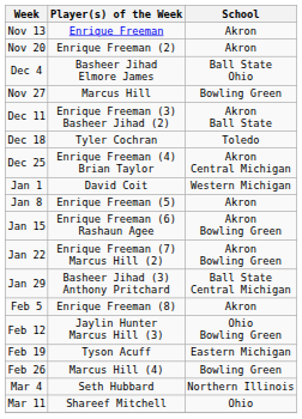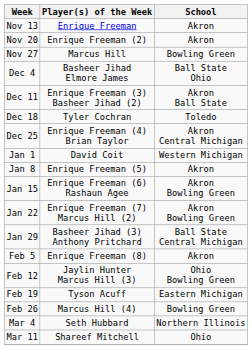 <table class=wikitable style="text-align:center">
 <tr>
 <th>Week</th>
 <th>Player(s) of the Week</th>
 <th>School</th>
 </tr>
 <tr>
 <td>Nov 13</td>
 <td><a href='#'>Enrique Freeman</a></td>
 <td>Akron</td>
 </tr>
 <tr>
 <td>Nov 20</td>
 <td>Enrique Freeman (2)</td>
 <td>Akron</td>
 </tr>
 <tr>
+<td>Nov 27</td>
+<td>Marcus Hill</td>
+<td>Bowling Green</td>
+</tr>
+<tr>
 <td>Dec 4</td>
 <td>Basheer Jihad<br>Elmore James</td>
 <td>Ball State<br>Ohio</td>
-</tr>
-<tr>
-<td>Nov 27</td>
-<td>Marcus Hill</td>
-<td>Bowling Green</td>
 </tr>
 <tr>
 <td>Dec 11</td>
 <td>Enrique Freeman (3)<br>Basheer Jihad (2)</td>
 <td>Akron<br>Ball State</td>
 </tr>
 <tr>
 <td>Dec 18</td>
 <td>Tyler Cochran</td>
 <td>Toledo</td>
 </tr>
 <tr>
 <td>Dec 25</td>
 <td>Enrique Freeman (4)<br>Brian Taylor</td>
 <td>Akron<br>Central Michigan</td>
 </tr>
 <tr>
 <td>Jan 1</td>
 <td>David Coit</td>
 <td>Western Michigan</td>
 </tr>
 <tr>
 <td>Jan 8</td>
 <td>Enrique Freeman (5)</td>
 <td>Akron</td>
 </tr>
 <tr>
 <td>Jan 15</td>
 <td>Enrique Freeman (6)<br>Rashaun Agee</td>
 <td>Akron<br>Bowling Green</td>
 </tr>
 <tr>
 <td>Jan 22</td>
 <td>Enrique Freeman (7)<br>Marcus Hill (2)</td>
 <td>Akron<br>Bowling Green</td>
 </tr>
 <tr>
 <td>Jan 29</td>
 <td>Basheer Jihad (3)<br>Anthony Pritchard</td>
 <td>Ball State<br>Central Michigan</td>
 </tr>
 <tr>
 <td>Feb 5</td>
 <td>Enrique Freeman (8)</td>
 <td>Akron</td>
 </tr>
 <tr>
 <td>Feb 12</td>
 <td>Jaylin Hunter<br>Marcus Hill (3)</td>
 <td>Ohio<br>Bowling Green</td>
 </tr>
 <tr>
 <td>Feb 19</td>
 <td>Tyson Acuff</td>
 <td>Eastern Michigan</td>
 </tr>
 <tr>
 <td>Feb 26</td>
 <td>Marcus Hill (4)</td>
 <td>Bowling Green</td>
 </tr>
 <tr>
 <td>Mar 4</td>
 <td>Seth Hubbard</td>
 <td>Northern Illinois</td>
 </tr>
 <tr>
 <td>Mar 11</td>
 <td>Shareef Mitchell</td>
 <td>Ohio</td>
 </tr>
 <tr>
 </tr>
 </table>
